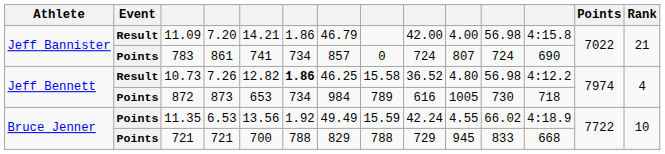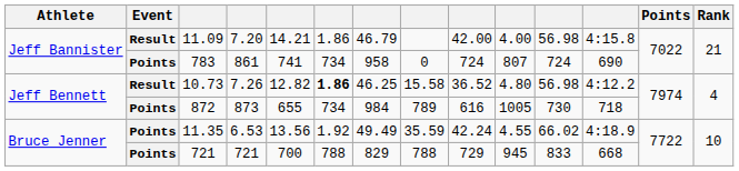 <table class=wikitable style=font-size:90%;text-align:center>
 <tr>
 <th>Athlete</th>
 <th>Event</th>
 <th></th>
 <th></th>
 <th></th>
 <th></th>
 <th></th>
 <th></th>
 <th></th>
 <th></th>
 <th></th>
 <th></th>
 <th>Points</th>
 <th>Rank</th>
 </tr>
 <tr>
 <td align=left rowspan=2><a href='#'>Jeff Bannister</a></td>
 <th style=font-size:95%>Result</th>
 <td>11.09</td>
 <td>7.20</td>
 <td>14.21</td>
 <td>1.86</td>
 <td>46.79</td>
 <td></td>
 <td>42.00</td>
 <td>4.00</td>
 <td>56.98</td>
 <td>4:15.8</td>
 <td rowspan=2>7022</td>
 <td rowspan=2>21</td>
 </tr>
 <tr>
 <th style=font-size:95%>Points</th>
 <td>783</td>
 <td>861</td>
 <td>741</td>
 <td>734</td>
-<td>857</td>
+<td>958</td>
 <td>0</td>
 <td>724</td>
 <td>807</td>
 <td>724</td>
 <td>690</td>
 </tr>
 <tr>
 <td align=left rowspan=2><a href='#'>Jeff Bennett</a></td>
 <th style=font-size:95%>Result</th>
 <td>10.73</td>
 <td>7.26</td>
 <td>12.82</td>
 <td><strong>1.86</strong></td>
 <td>46.25</td>
 <td>15.58</td>
 <td>36.52</td>
 <td>4.80</td>
 <td>56.98</td>
 <td>4:12.2</td>
 <td rowspan=2>7974</td>
 <td rowspan=2>4</td>
 </tr>
 <tr>
 <th style=font-size:95%>Points</th>
 <td>872</td>
 <td>873</td>
-<td>653</td>
+<td>655</td>
 <td>734</td>
 <td>984</td>
 <td>789</td>
 <td>616</td>
 <td>1005</td>
 <td>730</td>
 <td>718</td>
 </tr>
 <tr>
 <td align=left rowspan=2><a href='#'>Bruce Jenner</a></td>
 <th style=font-size:95%>Points</th>
 <td>11.35</td>
 <td>6.53</td>
 <td>13.56</td>
 <td>1.92</td>
 <td>49.49</td>
-<td>15.59</td>
+<td>35.59</td>
 <td>42.24</td>
 <td>4.55</td>
 <td>66.02</td>
 <td>4:18.9</td>
 <td rowspan=2>7722</td>
 <td rowspan=2>10</td>
 </tr>
 <tr>
 <th style=font-size:95%>Points</th>
 <td>721</td>
 <td>721</td>
 <td>700</td>
 <td>788</td>
 <td>829</td>
 <td>788</td>
 <td>729</td>
 <td>945</td>
 <td>833</td>
 <td>668</td>
 </tr>
 </table>
